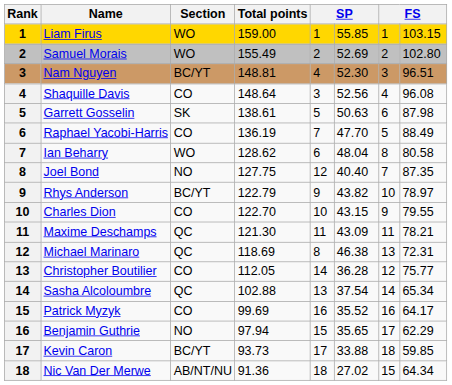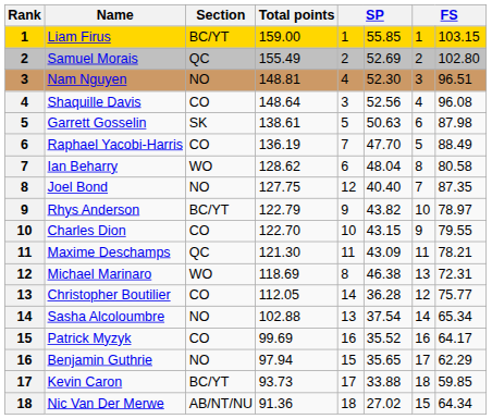 <table class="wikitable sortable">
 <tr>
 <th>Rank</th>
 <th>Name</th>
 <th>Section</th>
 <th>Total points</th>
 <th colspan="2" width="80px"><a href='#'>SP</a></th>
 <th colspan="2" width="80px"><a href='#'>FS</a></th>
 </tr>
 <tr bgcolor="gold">
 <td align="center"><strong>1</strong></td>
 <td><a href='#'>Liam Firus</a></td>
-<td>WO</td>
+<td>BC/YT</td>
 <td>159.00</td>
 <td>1</td>
 <td>55.85</td>
 <td>1</td>
 <td>103.15</td>
 </tr>
 <tr bgcolor="silver">
 <td align="center"><strong>2</strong></td>
 <td><a href='#'>Samuel Morais</a></td>
-<td>WO</td>
+<td>QC</td>
 <td>155.49</td>
 <td>2</td>
 <td>52.69</td>
 <td>2</td>
 <td>102.80</td>
 </tr>
 <tr bgcolor="cc9966">
 <td align="center"><strong>3</strong></td>
 <td><a href='#'>Nam Nguyen</a></td>
-<td>BC/YT</td>
+<td>NO</td>
 <td>148.81</td>
 <td>4</td>
 <td>52.30</td>
 <td>3</td>
 <td>96.51</td>
 </tr>
 <tr>
 <th>4</th>
 <td><a href='#'>Shaquille Davis</a></td>
 <td>CO</td>
 <td>148.64</td>
 <td>3</td>
 <td>52.56</td>
 <td>4</td>
 <td>96.08</td>
 </tr>
 <tr>
 <th>5</th>
 <td><a href='#'>Garrett Gosselin</a></td>
 <td>SK</td>
 <td>138.61</td>
 <td>5</td>
 <td>50.63</td>
 <td>6</td>
 <td>87.98</td>
 </tr>
 <tr>
 <th>6</th>
 <td><a href='#'>Raphael Yacobi-Harris</a></td>
 <td>CO</td>
 <td>136.19</td>
 <td>7</td>
 <td>47.70</td>
 <td>5</td>
 <td>88.49</td>
 </tr>
 <tr>
 <th>7</th>
 <td><a href='#'>Ian Beharry</a></td>
 <td>WO</td>
 <td>128.62</td>
 <td>6</td>
 <td>48.04</td>
 <td>8</td>
 <td>80.58</td>
 </tr>
 <tr>
 <th>8</th>
 <td><a href='#'>Joel Bond</a></td>
 <td>NO</td>
 <td>127.75</td>
 <td>12</td>
 <td>40.40</td>
 <td>7</td>
 <td>87.35</td>
 </tr>
 <tr>
 <th>9</th>
 <td><a href='#'>Rhys Anderson</a></td>
 <td>BC/YT</td>
 <td>122.79</td>
 <td>9</td>
 <td>43.82</td>
 <td>10</td>
 <td>78.97</td>
 </tr>
 <tr>
 <th>10</th>
 <td><a href='#'>Charles Dion</a></td>
 <td>CO</td>
 <td>122.70</td>
 <td>10</td>
 <td>43.15</td>
 <td>9</td>
 <td>79.55</td>
 </tr>
 <tr>
 <th>11</th>
 <td><a href='#'>Maxime Deschamps</a></td>
 <td>QC</td>
 <td>121.30</td>
 <td>11</td>
 <td>43.09</td>
 <td>11</td>
 <td>78.21</td>
 </tr>
 <tr>
 <th>12</th>
 <td><a href='#'>Michael Marinaro</a></td>
-<td>QC</td>
+<td>WO</td>
 <td>118.69</td>
 <td>8</td>
 <td>46.38</td>
 <td>13</td>
 <td>72.31</td>
 </tr>
 <tr>
 <th>13</th>
 <td><a href='#'>Christopher Boutilier</a></td>
 <td>CO</td>
 <td>112.05</td>
 <td>14</td>
 <td>36.28</td>
 <td>12</td>
 <td>75.77</td>
 </tr>
 <tr>
 <th>14</th>
 <td><a href='#'>Sasha Alcoloumbre</a></td>
-<td>QC</td>
+<td>NO</td>
 <td>102.88</td>
 <td>13</td>
 <td>37.54</td>
 <td>14</td>
 <td>65.34</td>
 </tr>
 <tr>
 <th>15</th>
 <td><a href='#'>Patrick Myzyk</a></td>
 <td>CO</td>
 <td>99.69</td>
 <td>16</td>
 <td>35.52</td>
 <td>16</td>
 <td>64.17</td>
 </tr>
 <tr>
 <th>16</th>
 <td><a href='#'>Benjamin Guthrie</a></td>
 <td>NO</td>
 <td>97.94</td>
 <td>15</td>
 <td>35.65</td>
 <td>17</td>
 <td>62.29</td>
 </tr>
 <tr>
 <th>17</th>
 <td><a href='#'>Kevin Caron</a></td>
 <td>BC/YT</td>
 <td>93.73</td>
 <td>17</td>
 <td>33.88</td>
 <td>18</td>
 <td>59.85</td>
 </tr>
 <tr>
 <th>18</th>
 <td><a href='#'>Nic Van Der Merwe</a></td>
 <td>AB/NT/NU</td>
 <td>91.36</td>
 <td>18</td>
 <td>27.02</td>
 <td>15</td>
 <td>64.34</td>
 </tr>
 </table>
